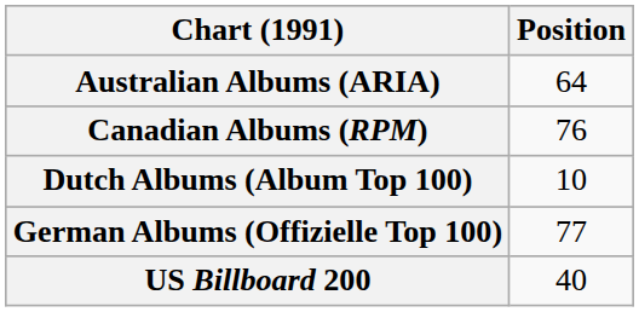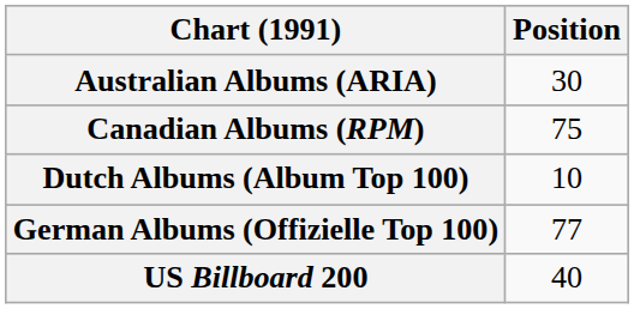 <table class="wikitable sortable plainrowheaders" style="text-align:center">
 <tr>
 <th scope="col">Chart (1991)</th>
 <th scope="col">Position</th>
 </tr>
 <tr>
 <th scope="row">Australian Albums (ARIA)</th>
-<td>64</td>
+<td>30</td>
 </tr>
 <tr>
 <th scope="row">Canadian Albums (<em>RPM</em>)</th>
-<td>76</td>
+<td>75</td>
 </tr>
 <tr>
 <th scope="row">Dutch Albums (Album Top 100)</th>
 <td>10</td>
 </tr>
 <tr>
 <th scope="row">German Albums (Offizielle Top 100)</th>
 <td>77</td>
 </tr>
 <tr>
 <th scope="row">US <em>Billboard</em> 200</th>
 <td>40</td>
 </tr>
 </table>
